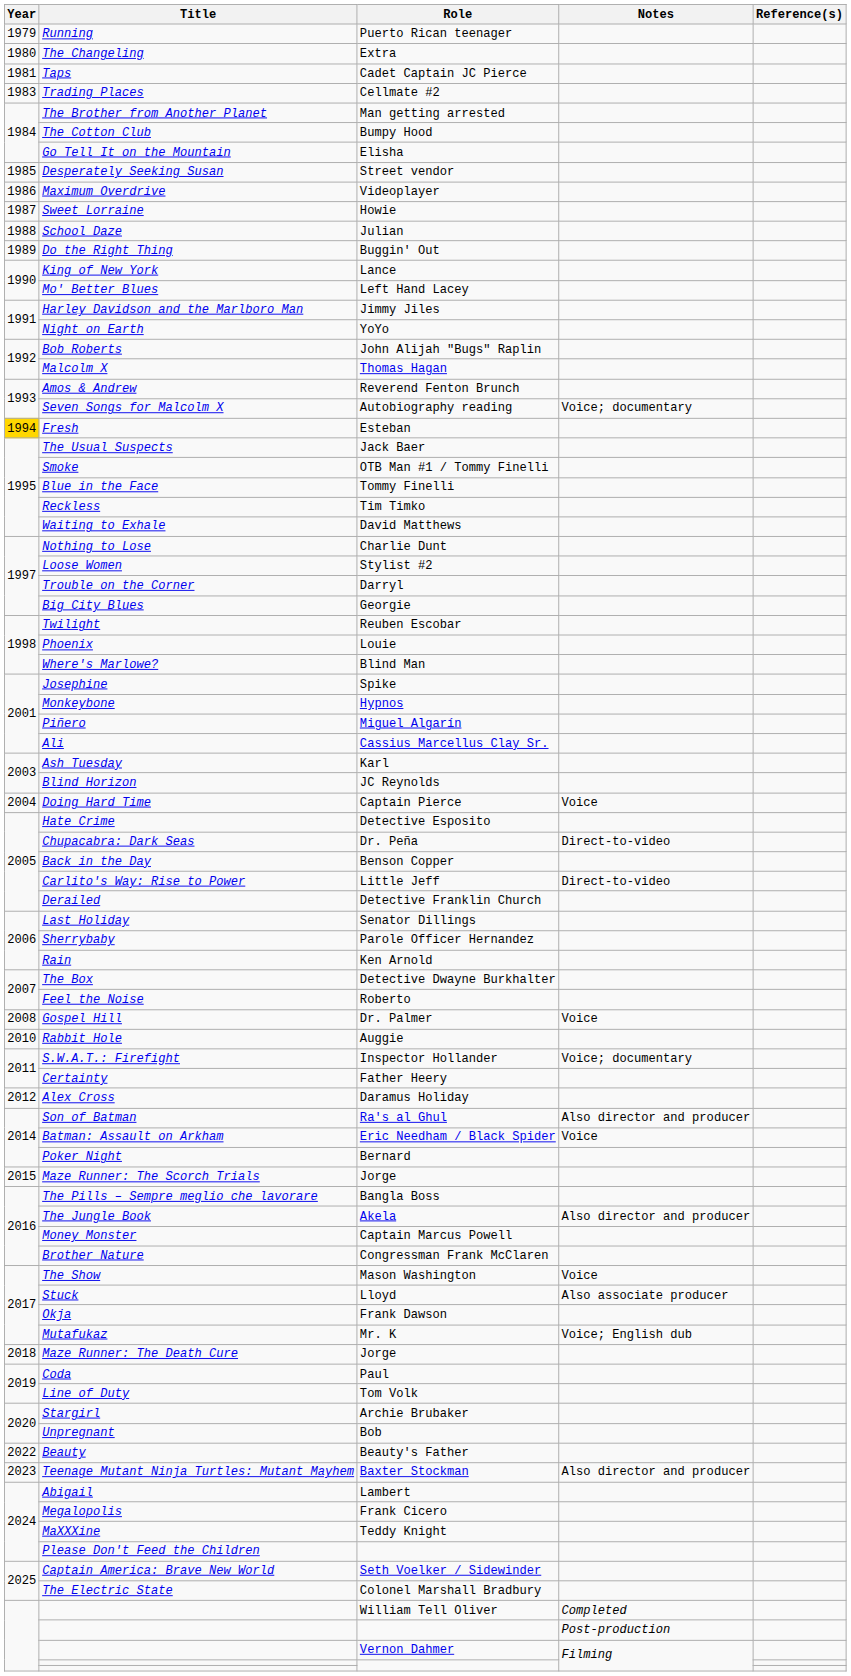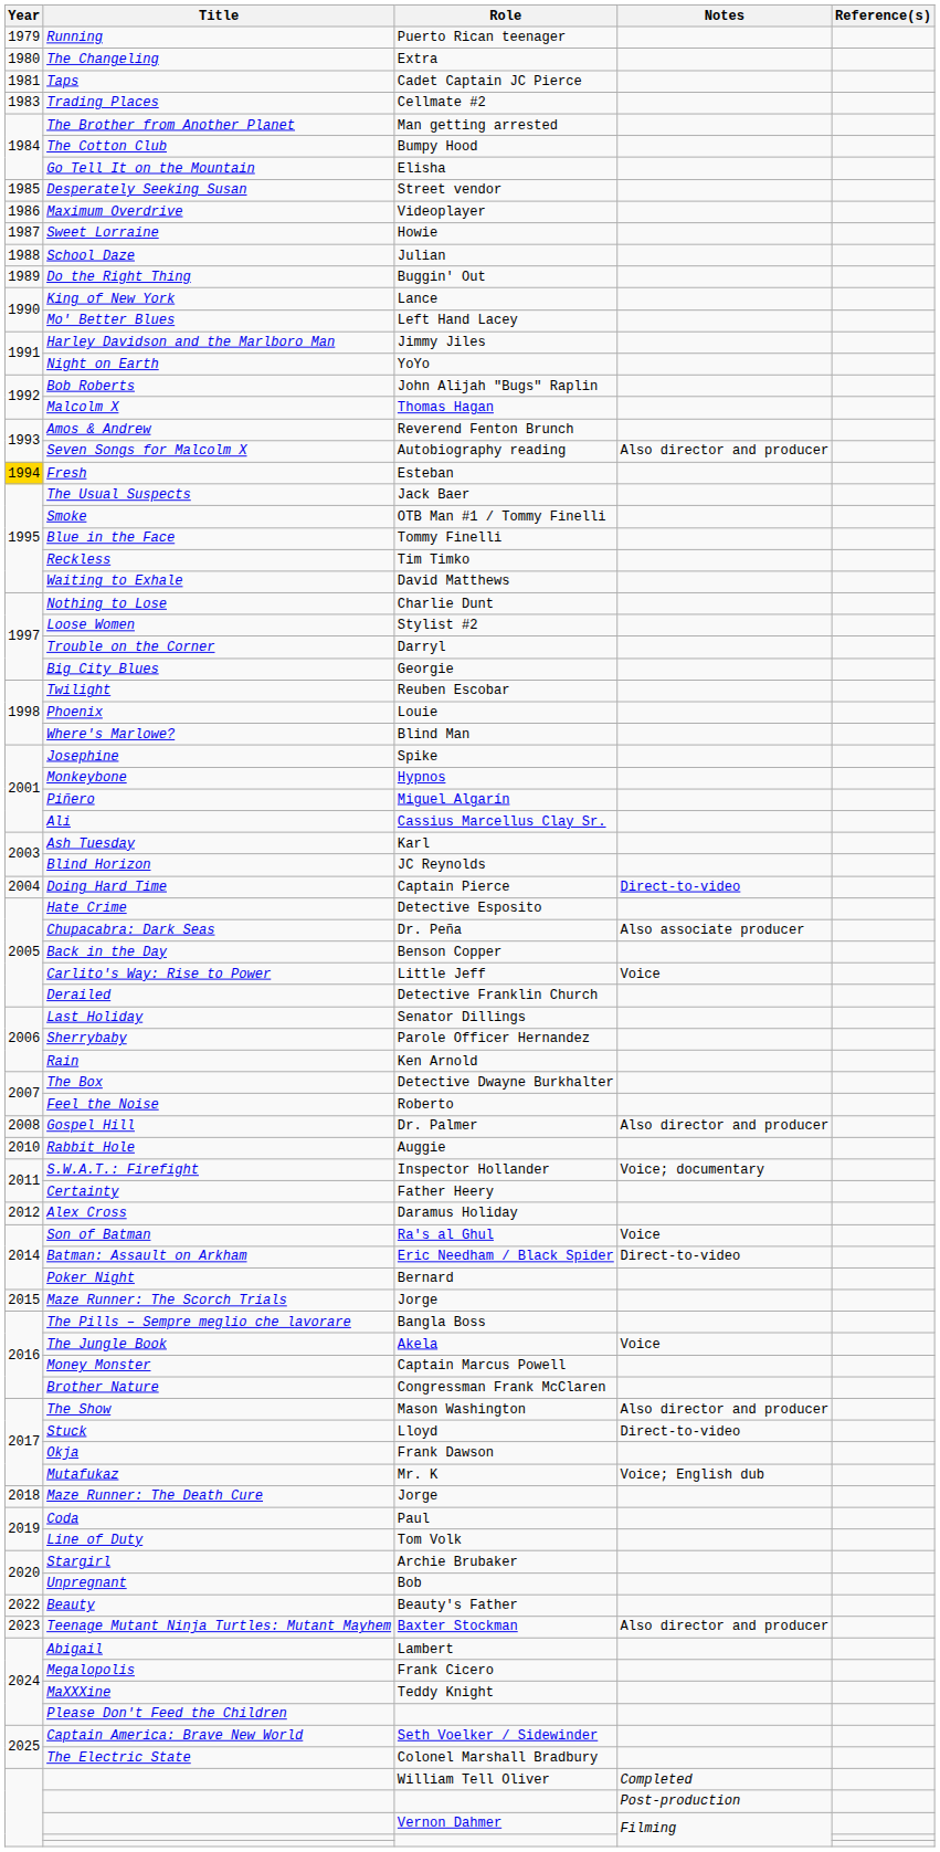 <table class="wikitable sortable">
 <tr>
 <th scope="col">Year</th>
 <th scope="col">Title</th>
 <th scope="col">Role</th>
 <th scope="col" class="unsortable">Notes</th>
 <th scope="col" class="unsortable">Reference(s)</th>
 </tr>
 <tr>
 <td>1979</td>
 <td><em><a href='#'>Running</a></em></td>
 <td>Puerto Rican teenager</td>
 <td></td>
 <td></td>
 </tr>
 <tr>
 <td>1980</td>
 <td><em><a href='#'>The Changeling</a></em></td>
 <td>Extra</td>
 <td></td>
 <td></td>
 </tr>
 <tr>
 <td>1981</td>
 <td><em><a href='#'>Taps</a></em></td>
 <td>Cadet Captain JC Pierce</td>
 <td></td>
 <td></td>
 </tr>
 <tr>
 <td>1983</td>
 <td><em><a href='#'>Trading Places</a></em></td>
 <td>Cellmate #2</td>
 <td></td>
 <td></td>
 </tr>
 <tr>
 <td rowspan="3">1984</td>
 <td><em><a href='#'>The Brother from Another Planet</a></em></td>
 <td>Man getting arrested</td>
 <td></td>
 <td></td>
 </tr>
 <tr>
 <td><em><a href='#'>The Cotton Club</a></em></td>
 <td>Bumpy Hood</td>
 <td></td>
 <td></td>
 </tr>
 <tr>
 <td><em><a href='#'>Go Tell It on the Mountain</a></em></td>
 <td>Elisha</td>
 <td></td>
 <td></td>
 </tr>
 <tr>
 <td>1985</td>
 <td><em><a href='#'>Desperately Seeking Susan</a></em></td>
 <td>Street vendor</td>
 <td></td>
 <td></td>
 </tr>
 <tr>
 <td>1986</td>
 <td><em><a href='#'>Maximum Overdrive</a></em></td>
 <td>Videoplayer</td>
 <td></td>
 <td></td>
 </tr>
 <tr>
 <td>1987</td>
 <td><em><a href='#'>Sweet Lorraine</a></em></td>
 <td>Howie</td>
 <td></td>
 <td></td>
 </tr>
 <tr>
 <td>1988</td>
 <td><em><a href='#'>School Daze</a></em></td>
 <td>Julian</td>
 <td></td>
 <td></td>
 </tr>
 <tr>
 <td>1989</td>
 <td><em><a href='#'>Do the Right Thing</a></em></td>
 <td>Buggin' Out</td>
 <td></td>
 <td></td>
 </tr>
 <tr>
 <td rowspan="2">1990</td>
 <td><em><a href='#'>King of New York</a></em></td>
 <td>Lance</td>
 <td></td>
 <td></td>
 </tr>
 <tr>
 <td><em><a href='#'>Mo' Better Blues</a></em></td>
 <td>Left Hand Lacey</td>
 <td></td>
 <td></td>
 </tr>
 <tr>
 <td rowspan="2">1991</td>
 <td><em><a href='#'>Harley Davidson and the Marlboro Man</a></em></td>
 <td>Jimmy Jiles</td>
 <td></td>
 <td></td>
 </tr>
 <tr>
 <td><em><a href='#'>Night on Earth</a></em></td>
 <td>YoYo</td>
 <td></td>
 <td></td>
 </tr>
 <tr>
 <td rowspan="2">1992</td>
 <td><em><a href='#'>Bob Roberts</a></em></td>
 <td>John Alijah "Bugs" Raplin</td>
 <td></td>
 <td></td>
 </tr>
 <tr>
 <td><em><a href='#'>Malcolm X</a></em></td>
 <td><a href='#'>Thomas Hagan</a></td>
 <td></td>
 <td></td>
 </tr>
 <tr>
 <td rowspan="2">1993</td>
 <td><em><a href='#'>Amos & Andrew</a></em></td>
 <td>Reverend Fenton Brunch</td>
 <td></td>
 <td></td>
 </tr>
 <tr>
 <td><em><a href='#'>Seven Songs for Malcolm X</a></em></td>
 <td>Autobiography reading</td>
-<td>Voice; documentary</td>
+<td>Also director and producer</td>
 <td></td>
 </tr>
 <tr>
 <td style="background: gold;">1994</td>
 <td><em><a href='#'>Fresh</a></em></td>
 <td>Esteban</td>
 <td></td>
 <td></td>
 </tr>
 <tr>
 <td rowspan="5">1995</td>
 <td><em><a href='#'>The Usual Suspects</a></em></td>
 <td>Jack Baer</td>
 <td></td>
 <td></td>
 </tr>
 <tr>
 <td><em><a href='#'>Smoke</a></em></td>
 <td>OTB Man #1 / Tommy Finelli</td>
 <td></td>
 <td></td>
 </tr>
 <tr>
 <td><em><a href='#'>Blue in the Face</a></em></td>
 <td>Tommy Finelli</td>
 <td></td>
 <td></td>
 </tr>
 <tr>
 <td><em><a href='#'>Reckless</a></em></td>
 <td>Tim Timko</td>
 <td></td>
 <td></td>
 </tr>
 <tr>
 <td><em><a href='#'>Waiting to Exhale</a></em></td>
 <td>David Matthews</td>
 <td></td>
 <td></td>
 </tr>
 <tr>
 <td rowspan="4">1997</td>
 <td><em><a href='#'>Nothing to Lose</a></em></td>
 <td>Charlie Dunt</td>
 <td></td>
 <td></td>
 </tr>
 <tr>
 <td><em><a href='#'>Loose Women</a></em></td>
 <td>Stylist #2</td>
 <td></td>
 <td></td>
 </tr>
 <tr>
 <td><em><a href='#'>Trouble on the Corner</a></em></td>
 <td>Darryl</td>
 <td></td>
 <td></td>
 </tr>
 <tr>
 <td><em><a href='#'>Big City Blues</a></em></td>
 <td>Georgie</td>
 <td></td>
 <td></td>
 </tr>
 <tr>
 <td rowspan="3">1998</td>
 <td><em><a href='#'>Twilight</a></em></td>
 <td>Reuben Escobar</td>
 <td></td>
 <td></td>
 </tr>
 <tr>
 <td><em><a href='#'>Phoenix</a></em></td>
 <td>Louie</td>
 <td></td>
 <td></td>
 </tr>
 <tr>
 <td><em><a href='#'>Where's Marlowe?</a></em></td>
 <td>Blind Man</td>
 <td></td>
 <td></td>
 </tr>
 <tr>
 <td rowspan="4">2001</td>
 <td><em><a href='#'>Josephine</a></em></td>
 <td>Spike</td>
 <td></td>
 <td></td>
 </tr>
 <tr>
 <td><em><a href='#'>Monkeybone</a></em></td>
 <td><a href='#'>Hypnos</a></td>
 <td></td>
 <td></td>
 </tr>
 <tr>
 <td><em><a href='#'>Piñero</a></em></td>
 <td><a href='#'>Miguel Algarín</a></td>
 <td></td>
 <td></td>
 </tr>
 <tr>
 <td><em><a href='#'>Ali</a></em></td>
 <td><a href='#'>Cassius Marcellus Clay Sr.</a></td>
 <td></td>
 <td></td>
 </tr>
 <tr>
 <td rowspan="2">2003</td>
 <td><em><a href='#'>Ash Tuesday</a></em></td>
 <td>Karl</td>
 <td></td>
 <td></td>
 </tr>
 <tr>
 <td><em><a href='#'>Blind Horizon</a></em></td>
 <td>JC Reynolds</td>
 <td></td>
 <td></td>
 </tr>
 <tr>
 <td>2004</td>
 <td><em><a href='#'>Doing Hard Time</a></em></td>
 <td>Captain Pierce</td>
-<td>Voice</td>
+<td><a href='#'>Direct-to-video</a></td>
 <td></td>
 </tr>
 <tr>
 <td rowspan="5">2005</td>
 <td><em><a href='#'>Hate Crime</a></em></td>
 <td>Detective Esposito</td>
 <td></td>
 <td></td>
 </tr>
 <tr>
 <td><em><a href='#'>Chupacabra: Dark Seas</a></em></td>
 <td>Dr. Peña</td>
-<td>Direct-to-video</td>
+<td>Also associate producer</td>
 <td></td>
 </tr>
 <tr>
 <td><em><a href='#'>Back in the Day</a></em></td>
 <td>Benson Copper</td>
 <td></td>
 <td></td>
 </tr>
 <tr>
 <td><em><a href='#'>Carlito's Way: Rise to Power</a></em></td>
 <td>Little Jeff</td>
-<td>Direct-to-video</td>
+<td>Voice</td>
 <td></td>
 </tr>
 <tr>
 <td><em><a href='#'>Derailed</a></em></td>
 <td>Detective Franklin Church</td>
 <td></td>
 <td></td>
 </tr>
 <tr>
 <td rowspan="3">2006</td>
 <td><em><a href='#'>Last Holiday</a></em></td>
 <td>Senator Dillings</td>
 <td></td>
 <td></td>
 </tr>
 <tr>
 <td><em><a href='#'>Sherrybaby</a></em></td>
 <td>Parole Officer Hernandez</td>
 <td></td>
 <td></td>
 </tr>
 <tr>
 <td><em><a href='#'>Rain</a></em></td>
 <td>Ken Arnold</td>
 <td></td>
 <td></td>
 </tr>
 <tr>
 <td rowspan="2">2007</td>
 <td><em><a href='#'>The Box</a></em></td>
 <td>Detective Dwayne Burkhalter</td>
 <td></td>
 <td></td>
 </tr>
 <tr>
 <td><em><a href='#'>Feel the Noise</a></em></td>
 <td>Roberto</td>
 <td></td>
 <td></td>
 </tr>
 <tr>
 <td>2008</td>
 <td><em><a href='#'>Gospel Hill</a></em></td>
 <td>Dr. Palmer</td>
-<td>Voice</td>
+<td>Also director and producer</td>
 <td></td>
 </tr>
 <tr>
 <td>2010</td>
 <td><em><a href='#'>Rabbit Hole</a></em></td>
 <td>Auggie</td>
 <td></td>
 <td></td>
 </tr>
 <tr>
 <td rowspan="2">2011</td>
 <td><em><a href='#'>S.W.A.T.: Firefight</a></em></td>
 <td>Inspector Hollander</td>
 <td>Voice; documentary</td>
 <td></td>
 </tr>
 <tr>
 <td><em><a href='#'>Certainty</a></em></td>
 <td>Father Heery</td>
 <td></td>
 <td></td>
 </tr>
 <tr>
 <td>2012</td>
 <td><em><a href='#'>Alex Cross</a></em></td>
 <td>Daramus Holiday</td>
 <td></td>
 <td></td>
 </tr>
 <tr>
 <td rowspan="3">2014</td>
 <td><em><a href='#'>Son of Batman</a></em></td>
 <td><a href='#'>Ra's al Ghul</a></td>
-<td>Also director and producer</td>
+<td>Voice</td>
 <td></td>
 </tr>
 <tr>
 <td><em><a href='#'>Batman: Assault on Arkham</a></em></td>
 <td><a href='#'>Eric Needham / Black Spider</a></td>
-<td>Voice</td>
+<td>Direct-to-video</td>
 <td></td>
 </tr>
 <tr>
 <td><em><a href='#'>Poker Night</a></em></td>
 <td>Bernard</td>
 <td></td>
 <td></td>
 </tr>
 <tr>
 <td>2015</td>
 <td><em><a href='#'>Maze Runner: The Scorch Trials</a></em></td>
 <td>Jorge</td>
 <td></td>
 <td></td>
 </tr>
 <tr>
 <td rowspan="4">2016</td>
 <td><em><a href='#'>The Pills – Sempre meglio che lavorare</a></em></td>
 <td>Bangla Boss</td>
 <td></td>
 <td></td>
 </tr>
 <tr>
 <td><em><a href='#'>The Jungle Book</a></em></td>
 <td><a href='#'>Akela</a></td>
-<td>Also director and producer</td>
+<td>Voice</td>
 <td></td>
 </tr>
 <tr>
 <td><em><a href='#'>Money Monster</a></em></td>
 <td>Captain Marcus Powell</td>
 <td></td>
 <td></td>
 </tr>
 <tr>
 <td><em><a href='#'>Brother Nature</a></em></td>
 <td>Congressman Frank McClaren</td>
 <td></td>
 <td></td>
 </tr>
 <tr>
 <td rowspan="4">2017</td>
 <td><em><a href='#'>The Show</a></em></td>
 <td>Mason Washington</td>
-<td>Voice</td>
+<td>Also director and producer</td>
 <td></td>
 </tr>
 <tr>
 <td><em><a href='#'>Stuck</a></em></td>
 <td>Lloyd</td>
-<td>Also associate producer</td>
+<td>Direct-to-video</td>
 <td></td>
 </tr>
 <tr>
 <td><em><a href='#'>Okja</a></em></td>
 <td>Frank Dawson</td>
 <td></td>
 <td></td>
 </tr>
 <tr>
 <td><em><a href='#'>Mutafukaz</a></em></td>
 <td>Mr. K</td>
 <td>Voice; English dub</td>
 <td></td>
 </tr>
 <tr>
 <td>2018</td>
 <td><em><a href='#'>Maze Runner: The Death Cure</a></em></td>
 <td>Jorge</td>
 <td></td>
 <td></td>
 </tr>
 <tr>
 <td rowspan="2">2019</td>
 <td><em><a href='#'>Coda</a></em></td>
 <td>Paul</td>
 <td></td>
 <td></td>
 </tr>
 <tr>
 <td><em><a href='#'>Line of Duty</a></em></td>
 <td>Tom Volk</td>
 <td></td>
 <td></td>
 </tr>
 <tr>
 <td rowspan="2">2020</td>
 <td><em><a href='#'>Stargirl</a></em></td>
 <td>Archie Brubaker</td>
 <td></td>
 <td></td>
 </tr>
 <tr>
 <td><em><a href='#'>Unpregnant</a></em></td>
 <td>Bob</td>
 <td></td>
 <td></td>
 </tr>
 <tr>
 <td>2022</td>
 <td><em><a href='#'>Beauty</a></em></td>
 <td>Beauty's Father</td>
 <td></td>
 <td></td>
 </tr>
 <tr>
 <td>2023</td>
 <td><em><a href='#'>Teenage Mutant Ninja Turtles: Mutant Mayhem</a></em></td>
 <td><a href='#'>Baxter Stockman</a></td>
 <td>Also director and producer</td>
 <td></td>
 </tr>
 <tr>
 <td rowspan="4">2024</td>
 <td><em><a href='#'>Abigail</a></em></td>
 <td>Lambert</td>
 <td></td>
 <td></td>
 </tr>
 <tr>
 <td><em><a href='#'>Megalopolis</a></em></td>
 <td>Frank Cicero</td>
 <td></td>
 <td></td>
 </tr>
 <tr>
 <td><em><a href='#'>MaXXXine</a></em></td>
 <td>Teddy Knight</td>
 <td></td>
 <td></td>
 </tr>
 <tr>
 <td><em><a href='#'>Please Don't Feed the Children</a></em></td>
 <td></td>
 <td></td>
 <td></td>
 </tr>
 <tr>
 <td rowspan="2">2025</td>
 <td><em><a href='#'>Captain America: Brave New World</a></em></td>
 <td><a href='#'>Seth Voelker / Sidewinder</a></td>
 <td></td>
 <td></td>
 </tr>
 <tr>
 <td><em><a href='#'>The Electric State</a></em></td>
 <td>Colonel Marshall Bradbury</td>
 <td></td>
 <td></td>
 </tr>
 <tr>
 <td rowspan="5"></td>
 <td></td>
 <td>William Tell Oliver</td>
 <td><em>Completed</em></td>
 <td></td>
 </tr>
 <tr>
 <td></td>
 <td></td>
 <td><em>Post-production</em></td>
 <td></td>
 </tr>
 <tr>
 <td></td>
 <td><a href='#'>Vernon Dahmer</a></td>
 <td rowspan="3"><em>Filming</em></td>
 <td></td>
 </tr>
 <tr>
 <td></td>
 <td rowspan="2"></td>
 <td></td>
 </tr>
 <tr>
 <td></td>
 <td></td>
 </tr>
 </table>
